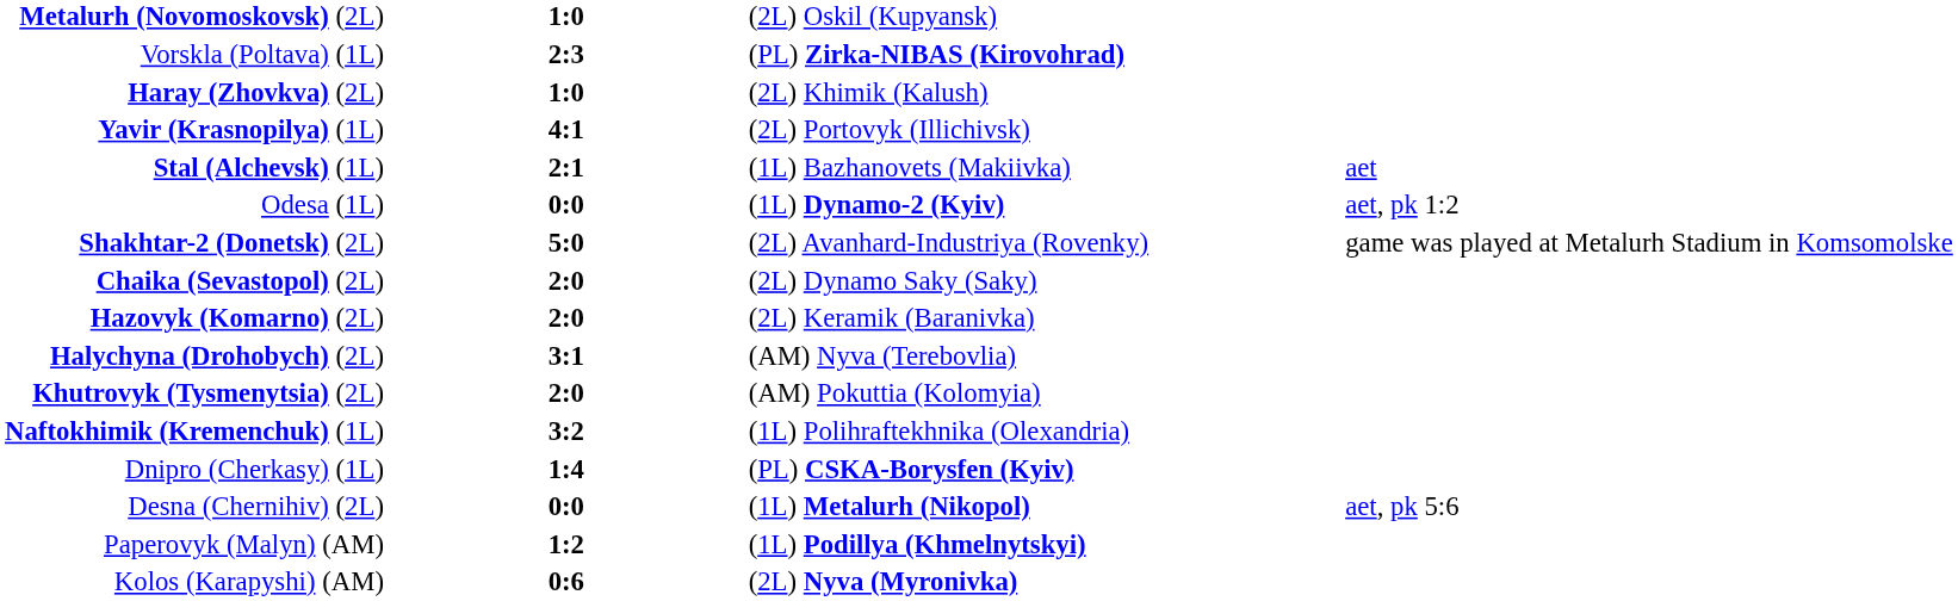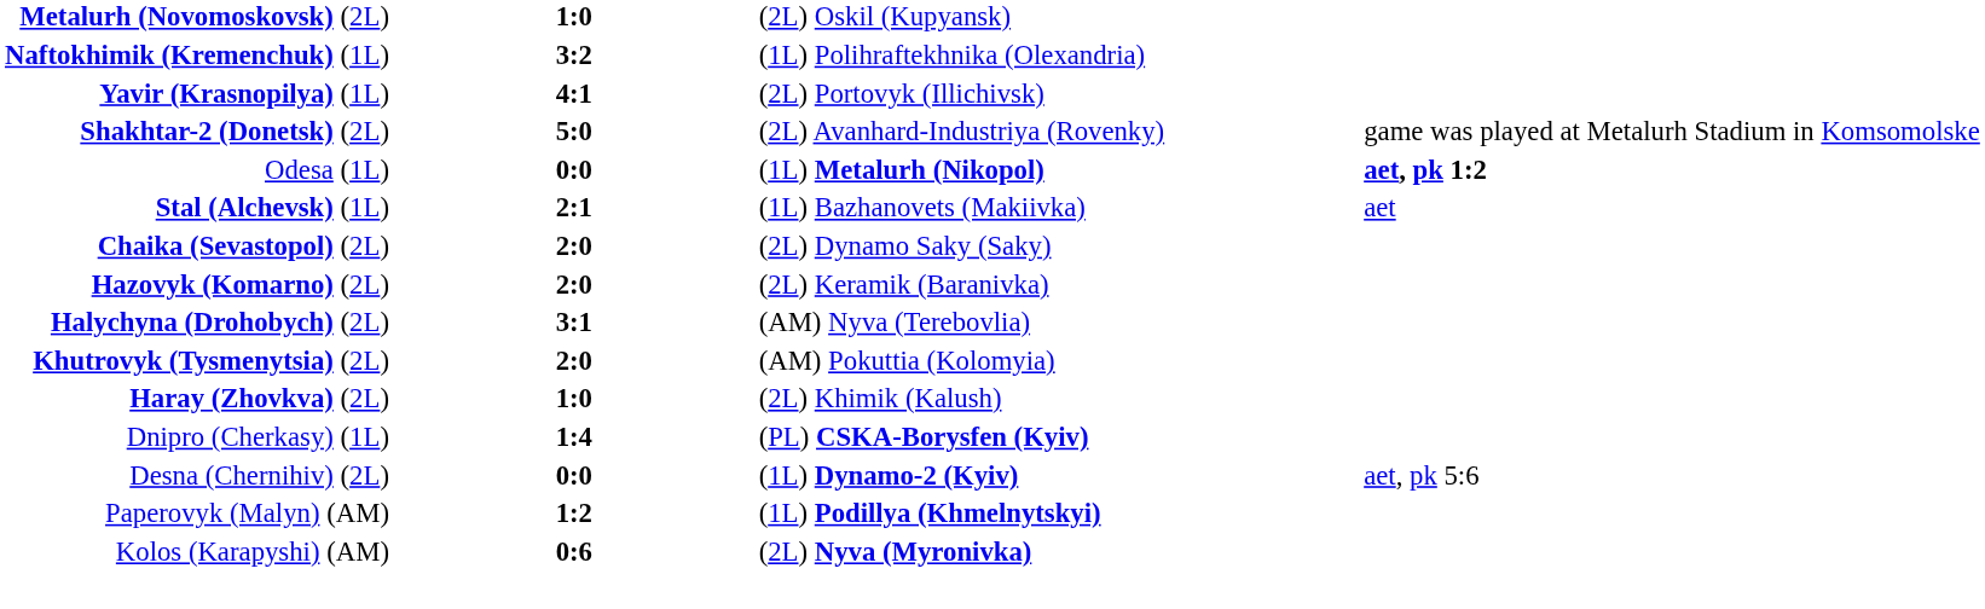 <table width=100% cellspacing=1>
 <tr>
 <th width=20%></th>
 <th width=12%></th>
 <th width=20%></th>
 <th></th>
 </tr>
 <tr style=font-size:90%>
 <td align=right><strong><a href='#'>Metalurh (Novomoskovsk)</a></strong> (<a href='#'>2L</a>)</td>
 <td align=center><strong>1:0</strong></td>
 <td>(<a href='#'>2L</a>) <a href='#'>Oskil (Kupyansk)</a></td>
 </tr>
 <tr style=font-size:90%>
-<td align=right><a href='#'>Vorskla (Poltava)</a> (<a href='#'>1L</a>)</td>
-<td align=center><strong>2:3</strong></td>
-<td>(<a href='#'>PL</a>) <strong><a href='#'>Zirka-NIBAS (Kirovohrad)</a></strong></td>
-<td></td>
-</tr>
-<tr style=font-size:90%>
-<td align=right><strong><a href='#'>Haray (Zhovkva)</a></strong> (<a href='#'>2L</a>)</td>
-<td align=center><strong>1:0</strong></td>
-<td>(<a href='#'>2L</a>) <a href='#'>Khimik (Kalush)</a></td>
+<td align=right><strong><a href='#'>Naftokhimik (Kremenchuk)</a></strong> (<a href='#'>1L</a>)</td>
+<td align=center><strong>3:2</strong></td>
+<td>(<a href='#'>1L</a>) <a href='#'>Polihraftekhnika (Olexandria)</a></td>
 <td></td>
 </tr>
 <tr style=font-size:90%>
 <td align=right><strong><a href='#'>Yavir (Krasnopilya)</a></strong> (<a href='#'>1L</a>)</td>
 <td align=center><strong>4:1</strong></td>
 <td>(<a href='#'>2L</a>) <a href='#'>Portovyk (Illichivsk)</a></td>
 </tr>
 <tr style=font-size:90%>
+<td align=right><strong><a href='#'>Shakhtar-2 (Donetsk)</a></strong> (<a href='#'>2L</a>)</td>
+<td align=center><strong>5:0</strong></td>
+<td>(<a href='#'>2L</a>) <a href='#'>Avanhard-Industriya (Rovenky)</a></td>
+<td>game was played at Metalurh Stadium in <a href='#'>Komsomolske</a></td>
+</tr>
+<tr style=font-size:90%>
+<td align=right><a href='#'>Odesa</a> (<a href='#'>1L</a>)</td>
+<td align=center><strong>0:0</strong></td>
+<td>(<a href='#'>1L</a>) <strong><a href='#'>Metalurh (Nikopol)</a></strong></td>
+<td><strong><a href='#'>aet</a>, <a href='#'>pk</a> 1:2</strong></td>
+</tr>
+<tr style=font-size:90%>
 <td align=right><strong><a href='#'>Stal (Alchevsk)</a></strong> (<a href='#'>1L</a>)</td>
 <td align=center><strong>2:1</strong></td>
 <td>(<a href='#'>1L</a>) <a href='#'>Bazhanovets (Makiivka)</a></td>
 <td><a href='#'>aet</a></td>
-</tr>
-<tr style=font-size:90%>
-<td align=right><a href='#'>Odesa</a> (<a href='#'>1L</a>)</td>
-<td align=center><strong>0:0</strong></td>
-<td>(<a href='#'>1L</a>) <strong><a href='#'>Dynamo-2 (Kyiv)</a></strong></td>
-<td><a href='#'>aet</a>, <a href='#'>pk</a> 1:2</td>
-</tr>
-<tr style=font-size:90%>
-<td align=right><strong><a href='#'>Shakhtar-2 (Donetsk)</a></strong> (<a href='#'>2L</a>)</td>
-<td align=center><strong>5:0</strong></td>
-<td>(<a href='#'>2L</a>) <a href='#'>Avanhard-Industriya (Rovenky)</a></td>
-<td>game was played at Metalurh Stadium in <a href='#'>Komsomolske</a></td>
 </tr>
 <tr style=font-size:90%>
 <td align=right><strong><a href='#'>Chaika (Sevastopol)</a></strong> (<a href='#'>2L</a>)</td>
 <td align=center><strong>2:0</strong></td>
 <td>(<a href='#'>2L</a>) <a href='#'>Dynamo Saky (Saky)</a></td>
 <td></td>
 </tr>
 <tr style=font-size:90%>
 <td align=right><strong><a href='#'>Hazovyk (Komarno)</a></strong> (<a href='#'>2L</a>)</td>
 <td align=center><strong>2:0</strong></td>
 <td>(<a href='#'>2L</a>) <a href='#'>Keramik (Baranivka)</a></td>
 <td></td>
 </tr>
 <tr style=font-size:90%>
 <td align=right><strong><a href='#'>Halychyna (Drohobych)</a></strong> (<a href='#'>2L</a>)</td>
 <td align=center><strong>3:1</strong></td>
 <td>(AM) <a href='#'>Nyva (Terebovlia)</a></td>
 <td></td>
 </tr>
 <tr style=font-size:90%>
 <td align=right><strong><a href='#'>Khutrovyk (Tysmenytsia)</a></strong> (<a href='#'>2L</a>)</td>
 <td align=center><strong>2:0</strong></td>
 <td>(AM) <a href='#'>Pokuttia (Kolomyia)</a></td>
 <td></td>
 </tr>
 <tr style=font-size:90%>
-<td align=right><strong><a href='#'>Naftokhimik (Kremenchuk)</a></strong> (<a href='#'>1L</a>)</td>
-<td align=center><strong>3:2</strong></td>
-<td>(<a href='#'>1L</a>) <a href='#'>Polihraftekhnika (Olexandria)</a></td>
+<td align=right><strong><a href='#'>Haray (Zhovkva)</a></strong> (<a href='#'>2L</a>)</td>
+<td align=center><strong>1:0</strong></td>
+<td>(<a href='#'>2L</a>) <a href='#'>Khimik (Kalush)</a></td>
 <td></td>
 </tr>
 <tr style=font-size:90%>
 <td align=right><a href='#'>Dnipro (Cherkasy)</a> (<a href='#'>1L</a>)</td>
 <td align=center><strong>1:4</strong></td>
 <td>(<a href='#'>PL</a>) <strong><a href='#'>CSKA-Borysfen (Kyiv)</a></strong></td>
 <td></td>
 </tr>
 <tr style=font-size:90%>
 <td align=right><a href='#'>Desna (Chernihiv)</a> (<a href='#'>2L</a>)</td>
 <td align=center><strong>0:0</strong></td>
-<td>(<a href='#'>1L</a>) <strong><a href='#'>Metalurh (Nikopol)</a></strong></td>
+<td>(<a href='#'>1L</a>) <strong><a href='#'>Dynamo-2 (Kyiv)</a></strong></td>
 <td><a href='#'>aet</a>, <a href='#'>pk</a> 5:6</td>
 </tr>
 <tr style=font-size:90%>
 <td align=right><a href='#'>Paperovyk (Malyn)</a> (AM)</td>
 <td align=center><strong>1:2</strong></td>
 <td>(<a href='#'>1L</a>) <strong><a href='#'>Podillya (Khmelnytskyi)</a></strong></td>
 <td></td>
 </tr>
 <tr style=font-size:90%>
 <td align=right><a href='#'>Kolos (Karapyshi)</a> (AM)</td>
 <td align=center><strong>0:6</strong></td>
 <td>(<a href='#'>2L</a>) <strong><a href='#'>Nyva (Myronivka)</a></strong></td>
 </tr>
 </table>
